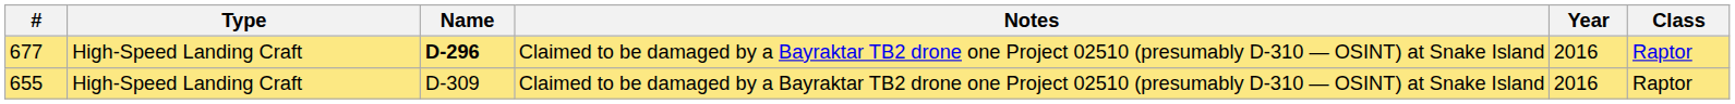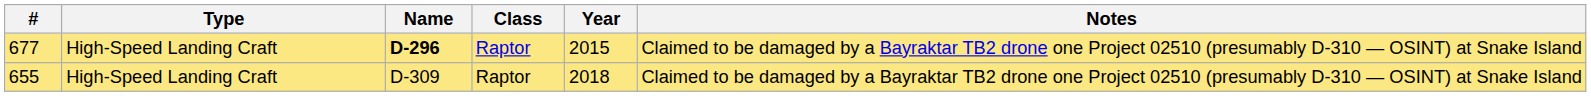 <table class="wikitable">
 <tr>
 <th>#</th>
 <th>Type</th>
 <th>Name</th>
+<th>Class</th>
+<th>Year</th>
 <th style="width:60%">Notes</th>
-<th>Year</th>
-<th>Class</th>
 </tr>
 <tr style="background:#FCE883">
 <td>677</td>
 <td>High-Speed Landing Craft</td>
 <td><strong>D-296</strong></td>
+<td><a href='#'>Raptor</a></td>
+<td>2015</td>
 <td>Claimed to be damaged by a <a href='#'>Bayraktar TB2 drone</a> one Project 02510 (presumably D-310 — OSINT) at Snake Island</td>
-<td>2016</td>
-<td><a href='#'>Raptor</a></td>
 </tr>
 <tr style="background:#FCE883">
 <td>655</td>
 <td>High-Speed Landing Craft</td>
 <td>D-309</td>
+<td>Raptor</td>
+<td>2018</td>
 <td>Claimed to be damaged by a Bayraktar TB2 drone one Project 02510 (presumably D-310 — OSINT) at Snake Island</td>
-<td>2016</td>
-<td>Raptor</td>
 </tr>
 </table>
